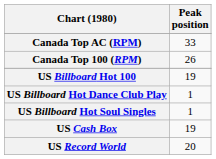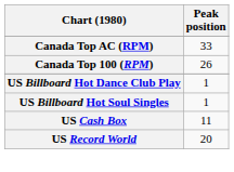 <table class="wikitable sortable plainrowheaders">
 <tr>
 <th>Chart (1980)</th>
 <th>Peak<br>position</th>
 </tr>
 <tr>
 </tr>
 <tr>
 <th scope="row">Canada Top AC (<a href='#'>RPM</a>)</th>
 <td align="center">33</td>
 </tr>
 <tr>
 <th scope="row">Canada Top 100 (<em><a href='#'>RPM</a></em>)</th>
 <td align="center">26</td>
 </tr>
 <tr>
 </tr>
 <tr>
 </tr>
 <tr>
 </tr>
 <tr>
 </tr>
 <tr>
 </tr>
 <tr>
 </tr>
 <tr>
 </tr>
 <tr>
-<th scope="row">US <a href='#'><em>Billboard</em> Hot 100</a></th>
-<td align="center">19</td>
-</tr>
-<tr>
 <th scope="row">US <em>Billboard</em> <a href='#'>Hot Dance Club Play</a></th>
 <td align="center">1</td>
 </tr>
 <tr>
 <th scope="row">US <em>Billboard</em> <a href='#'>Hot Soul Singles</a></th>
 <td align="center">1</td>
 </tr>
 <tr>
 <th scope="row">US <a href='#'><em>Cash Box</em></a></th>
-<td align="center">19</td>
+<td align="center">11</td>
 </tr>
 <tr>
 <th scope="row">US <em><a href='#'>Record World</a></em></th>
 <td align="center">20</td>
 </tr>
 </table>
